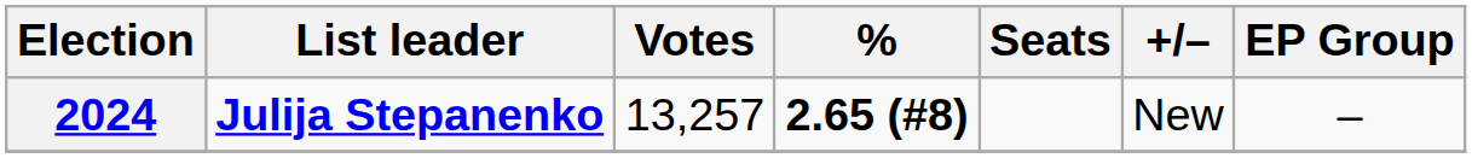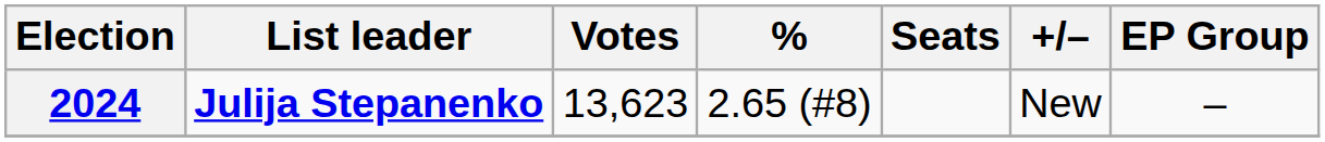 <table class=wikitable style=text-align:center>
 <tr>
 <th>Election</th>
 <th>List leader</th>
 <th>Votes</th>
 <th>%</th>
 <th>Seats</th>
 <th>+/–</th>
 <th>EP Group</th>
 </tr>
 <tr>
 <th><a href='#'>2024</a></th>
 <td><strong><a href='#'>Julija Stepanenko</a></strong></td>
-<td>13,257</td>
-<td><strong>2.65 (#8)</strong></td>
+<td>13,623</td>
+<td>2.65 (#8)</td>
 <td></td>
 <td>New</td>
 <td>–</td>
 </tr>
 <tr>
 </tr>
 </table>
